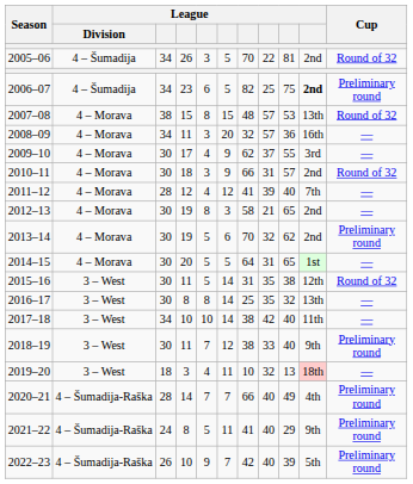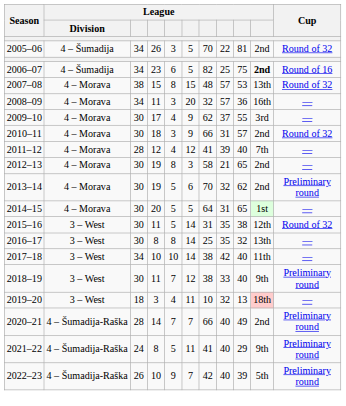 <table class="wikitable sortable" style="text-align:center">
 <tr>
 <th rowspan="2">Season</th>
 <th colspan="9">League</th>
 <th rowspan="2" width="100">Cup</th>
 </tr>
 <tr>
 <th>Division</th>
 <th width="20"></th>
 <th width="20"></th>
 <th width="20"></th>
 <th width="20"></th>
 <th width="20"></th>
 <th width="20"></th>
 <th width="20"></th>
 <th width="20"></th>
 </tr>
 <tr>
 <th colspan="11"></th>
 </tr>
 <tr>
 <td>2005–06</td>
 <td>4 – Šumadija</td>
 <td>34</td>
 <td>26</td>
 <td>3</td>
 <td>5</td>
 <td>70</td>
 <td>22</td>
 <td>81</td>
 <td>2nd</td>
 <td><a href='#'>Round of 32</a></td>
 </tr>
 <tr>
 <th colspan="11"></th>
 </tr>
 <tr>
 <td>2006–07</td>
 <td>4 – Šumadija</td>
 <td>34</td>
 <td>23</td>
 <td>6</td>
 <td>5</td>
 <td>82</td>
 <td>25</td>
 <td>75</td>
 <td><strong>2nd</strong></td>
-<td><a href='#'>Preliminary round</a></td>
+<td><a href='#'>Round of 16</a></td>
 </tr>
 <tr>
 <td>2007–08</td>
 <td>4 – Morava</td>
 <td>38</td>
 <td>15</td>
 <td>8</td>
 <td>15</td>
 <td>48</td>
 <td>57</td>
 <td>53</td>
 <td>13th</td>
 <td><a href='#'>Round of 32</a></td>
 </tr>
 <tr>
 <td>2008–09</td>
 <td>4 – Morava</td>
 <td>34</td>
 <td>11</td>
 <td>3</td>
 <td>20</td>
 <td>32</td>
 <td>57</td>
 <td>36</td>
 <td>16th</td>
 <td><a href='#'>—</a></td>
 </tr>
 <tr>
 <td>2009–10</td>
 <td>4 – Morava</td>
 <td>30</td>
 <td>17</td>
 <td>4</td>
 <td>9</td>
 <td>62</td>
 <td>37</td>
 <td>55</td>
 <td>3rd</td>
 <td><a href='#'>—</a></td>
 </tr>
 <tr>
 <td>2010–11</td>
 <td>4 – Morava</td>
 <td>30</td>
 <td>18</td>
 <td>3</td>
 <td>9</td>
 <td>66</td>
 <td>31</td>
 <td>57</td>
 <td>2nd</td>
 <td><a href='#'>Round of 32</a></td>
 </tr>
 <tr>
 <td>2011–12</td>
 <td>4 – Morava</td>
 <td>28</td>
 <td>12</td>
 <td>4</td>
 <td>12</td>
 <td>41</td>
 <td>39</td>
 <td>40</td>
 <td>7th</td>
 <td><a href='#'>—</a></td>
 </tr>
 <tr>
 <td>2012–13</td>
 <td>4 – Morava</td>
 <td>30</td>
 <td>19</td>
 <td>8</td>
 <td>3</td>
 <td>58</td>
 <td>21</td>
 <td>65</td>
 <td>2nd</td>
 <td><a href='#'>—</a></td>
 </tr>
 <tr>
 <td>2013–14</td>
 <td>4 – Morava</td>
 <td>30</td>
 <td>19</td>
 <td>5</td>
 <td>6</td>
 <td>70</td>
 <td>32</td>
 <td>62</td>
 <td>2nd</td>
 <td><a href='#'>Preliminary round</a></td>
 </tr>
 <tr>
 <td>2014–15</td>
 <td>4 – Morava</td>
 <td>30</td>
 <td>20</td>
 <td>5</td>
 <td>5</td>
 <td>64</td>
 <td>31</td>
 <td>65</td>
 <td style="background-color:#DFD">1st</td>
 <td><a href='#'>—</a></td>
 </tr>
 <tr>
 <td>2015–16</td>
 <td>3 – West</td>
 <td>30</td>
 <td>11</td>
 <td>5</td>
 <td>14</td>
 <td>31</td>
 <td>35</td>
 <td>38</td>
 <td>12th</td>
 <td><a href='#'>Round of 32</a></td>
 </tr>
 <tr>
 <td>2016–17</td>
 <td>3 – West</td>
 <td>30</td>
 <td>8</td>
 <td>8</td>
 <td>14</td>
 <td>25</td>
 <td>35</td>
 <td>32</td>
 <td>13th</td>
 <td><a href='#'>—</a></td>
 </tr>
 <tr>
 <td>2017–18</td>
 <td>3 – West</td>
 <td>34</td>
 <td>10</td>
 <td>10</td>
 <td>14</td>
 <td>38</td>
 <td>42</td>
 <td>40</td>
 <td>11th</td>
 <td><a href='#'>—</a></td>
 </tr>
 <tr>
 <td>2018–19</td>
 <td>3 – West</td>
 <td>30</td>
 <td>11</td>
 <td>7</td>
 <td>12</td>
 <td>38</td>
 <td>33</td>
 <td>40</td>
 <td>9th</td>
 <td><a href='#'>Preliminary round</a></td>
 </tr>
 <tr>
 <td>2019–20</td>
 <td>3 – West</td>
 <td>18</td>
 <td>3</td>
 <td>4</td>
 <td>11</td>
 <td>10</td>
 <td>32</td>
 <td>13</td>
 <td style="background-color:#FCC">18th</td>
 <td><a href='#'>—</a></td>
 </tr>
 <tr>
 <td>2020–21</td>
 <td>4 – Šumadija-Raška</td>
 <td>28</td>
 <td>14</td>
 <td>7</td>
 <td>7</td>
 <td>66</td>
 <td>40</td>
 <td>49</td>
-<td>4th</td>
+<td>2nd</td>
 <td><a href='#'>Preliminary round</a></td>
 </tr>
 <tr>
 <td>2021–22</td>
 <td>4 – Šumadija-Raška</td>
 <td>24</td>
 <td>8</td>
 <td>5</td>
 <td>11</td>
 <td>41</td>
 <td>40</td>
 <td>29</td>
 <td>9th</td>
 <td><a href='#'>Preliminary round</a></td>
 </tr>
 <tr>
 <td>2022–23</td>
 <td>4 – Šumadija-Raška</td>
 <td>26</td>
 <td>10</td>
 <td>9</td>
 <td>7</td>
 <td>42</td>
 <td>40</td>
 <td>39</td>
 <td>5th</td>
 <td><a href='#'>Preliminary round</a></td>
 </tr>
 </table>
